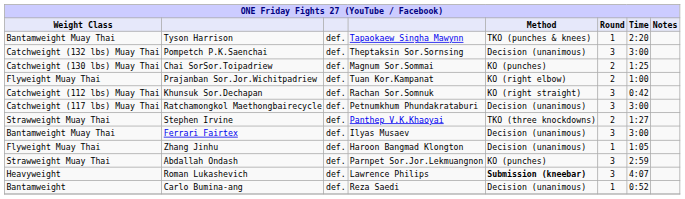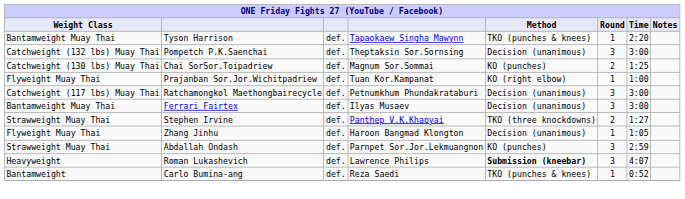 <table class="wikitable" style="font-size: 80%;">
 <tr>
 <th colspan="8" style="background-color: #ccf; color: #000080; text-align: center;"><strong>ONE Friday Fights 27 (YouTube / Facebook)</strong></th>
 </tr>
 <tr>
 <th colspan="1" style="background-color: #E6E8FA; color: #000000; text-align: center;">Weight Class</th>
 <th colspan="1" style="background-color: #E6E8FA; color: #000000; text-align: center;"></th>
 <th colspan="1" style="background-color: #E6E8FA; color: #000000; text-align: center;"></th>
 <th colspan="1" style="background-color: #E6E8FA; color: #000000; text-align: center;"></th>
 <th colspan="1" style="background-color: #E6E8FA; color: #000000; text-align: center;">Method</th>
 <th colspan="1" style="background-color: #E6E8FA; color: #000000; text-align: center;">Round</th>
 <th colspan="1" style="background-color: #E6E8FA; color: #000000; text-align: center;">Time</th>
 <th colspan="1" style="background-color: #E6E8FA; color: #000000; text-align: center;">Notes</th>
 </tr>
 <tr>
 <td>Bantamweight Muay Thai</td>
 <td> Tyson Harrison</td>
 <td>def.</td>
 <td> <a href='#'>Tapaokaew Singha Mawynn</a></td>
 <td>TKO (punches & knees)</td>
 <td align=center>1</td>
 <td>2:20</td>
 <td></td>
 </tr>
 <tr>
 <td>Catchweight (132 lbs) Muay Thai</td>
 <td> Pompetch P.K.Saenchai</td>
 <td>def.</td>
 <td> Theptaksin Sor.Sornsing</td>
 <td>Decision (unanimous)</td>
 <td align=center>3</td>
 <td>3:00</td>
 <td></td>
 </tr>
 <tr>
 <td>Catchweight (130 lbs) Muay Thai</td>
 <td> Chai SorSor.Toipadriew</td>
 <td>def.</td>
 <td> Magnum Sor.Sommai</td>
 <td>KO (punches)</td>
 <td align=center>2</td>
 <td>1:25</td>
 <td></td>
 </tr>
 <tr>
 <td>Flyweight Muay Thai</td>
 <td> Prajanban Sor.Jor.Wichitpadriew</td>
 <td>def.</td>
 <td> Tuan Kor.Kampanat</td>
 <td>KO (right elbow)</td>
-<td align=center>2</td>
+<td align=center>1</td>
 <td>1:00</td>
-<td></td>
-</tr>
-<tr>
-<td>Catchweight (112 lbs) Muay Thai</td>
-<td> Khunsuk Sor.Dechapan</td>
-<td>def.</td>
-<td> Rachan Sor.Somnuk</td>
-<td>KO (right straight)</td>
-<td align=center>3</td>
-<td>0:42</td>
 <td></td>
 </tr>
 <tr>
 <td>Catchweight (117 lbs) Muay Thai</td>
 <td> Ratchamongkol Maethongbairecycle</td>
 <td>def.</td>
 <td> Petnumkhum Phundakrataburi</td>
 <td>Decision (unanimous)</td>
 <td align=center>3</td>
 <td>3:00</td>
 <td></td>
 </tr>
 <tr>
+<td>Bantamweight Muay Thai</td>
+<td> <a href='#'>Ferrari Fairtex</a></td>
+<td>def.</td>
+<td> Ilyas Musaev</td>
+<td>Decision (unanimous)</td>
+<td align=center>3</td>
+<td>3:00</td>
+<td></td>
+</tr>
+<tr>
 <td>Strawweight Muay Thai</td>
 <td> Stephen Irvine</td>
 <td>def.</td>
 <td> <a href='#'>Panthep V.K.Khaoyai</a></td>
 <td>TKO (three knockdowns)</td>
 <td align=center>2</td>
 <td>1:27</td>
-<td></td>
-</tr>
-<tr>
-<td>Bantamweight Muay Thai</td>
-<td> <a href='#'>Ferrari Fairtex</a></td>
-<td>def.</td>
-<td> Ilyas Musaev</td>
-<td>Decision (unanimous)</td>
-<td align=center>3</td>
-<td>3:00</td>
 <td></td>
 </tr>
 <tr>
 <td>Flyweight Muay Thai</td>
 <td> Zhang Jinhu</td>
 <td>def.</td>
 <td> Haroon Bangmad Klongton</td>
 <td>Decision (unanimous)</td>
 <td align=center>1</td>
 <td>1:05</td>
 <td></td>
 </tr>
 <tr>
 <td>Strawweight Muay Thai</td>
 <td> Abdallah Ondash</td>
 <td>def.</td>
 <td> Parnpet Sor.Jor.Lekmuangnon</td>
 <td>KO (punches)</td>
 <td align=center>3</td>
 <td>2:59</td>
 <td></td>
 </tr>
 <tr>
 <td>Heavyweight</td>
 <td> Roman Lukashevich</td>
 <td>def.</td>
 <td> Lawrence Philips</td>
 <td><strong>Submission (kneebar)</strong></td>
 <td align=center>3</td>
 <td>4:07</td>
 <td></td>
 </tr>
 <tr>
 <td>Bantamweight</td>
 <td> Carlo Bumina-ang</td>
 <td>def.</td>
 <td> Reza Saedi</td>
-<td>Decision (unanimous)</td>
+<td>TKO (punches & knees)</td>
 <td align=center>1</td>
 <td>0:52</td>
 <td></td>
 </tr>
 <tr>
 </tr>
 </table>
